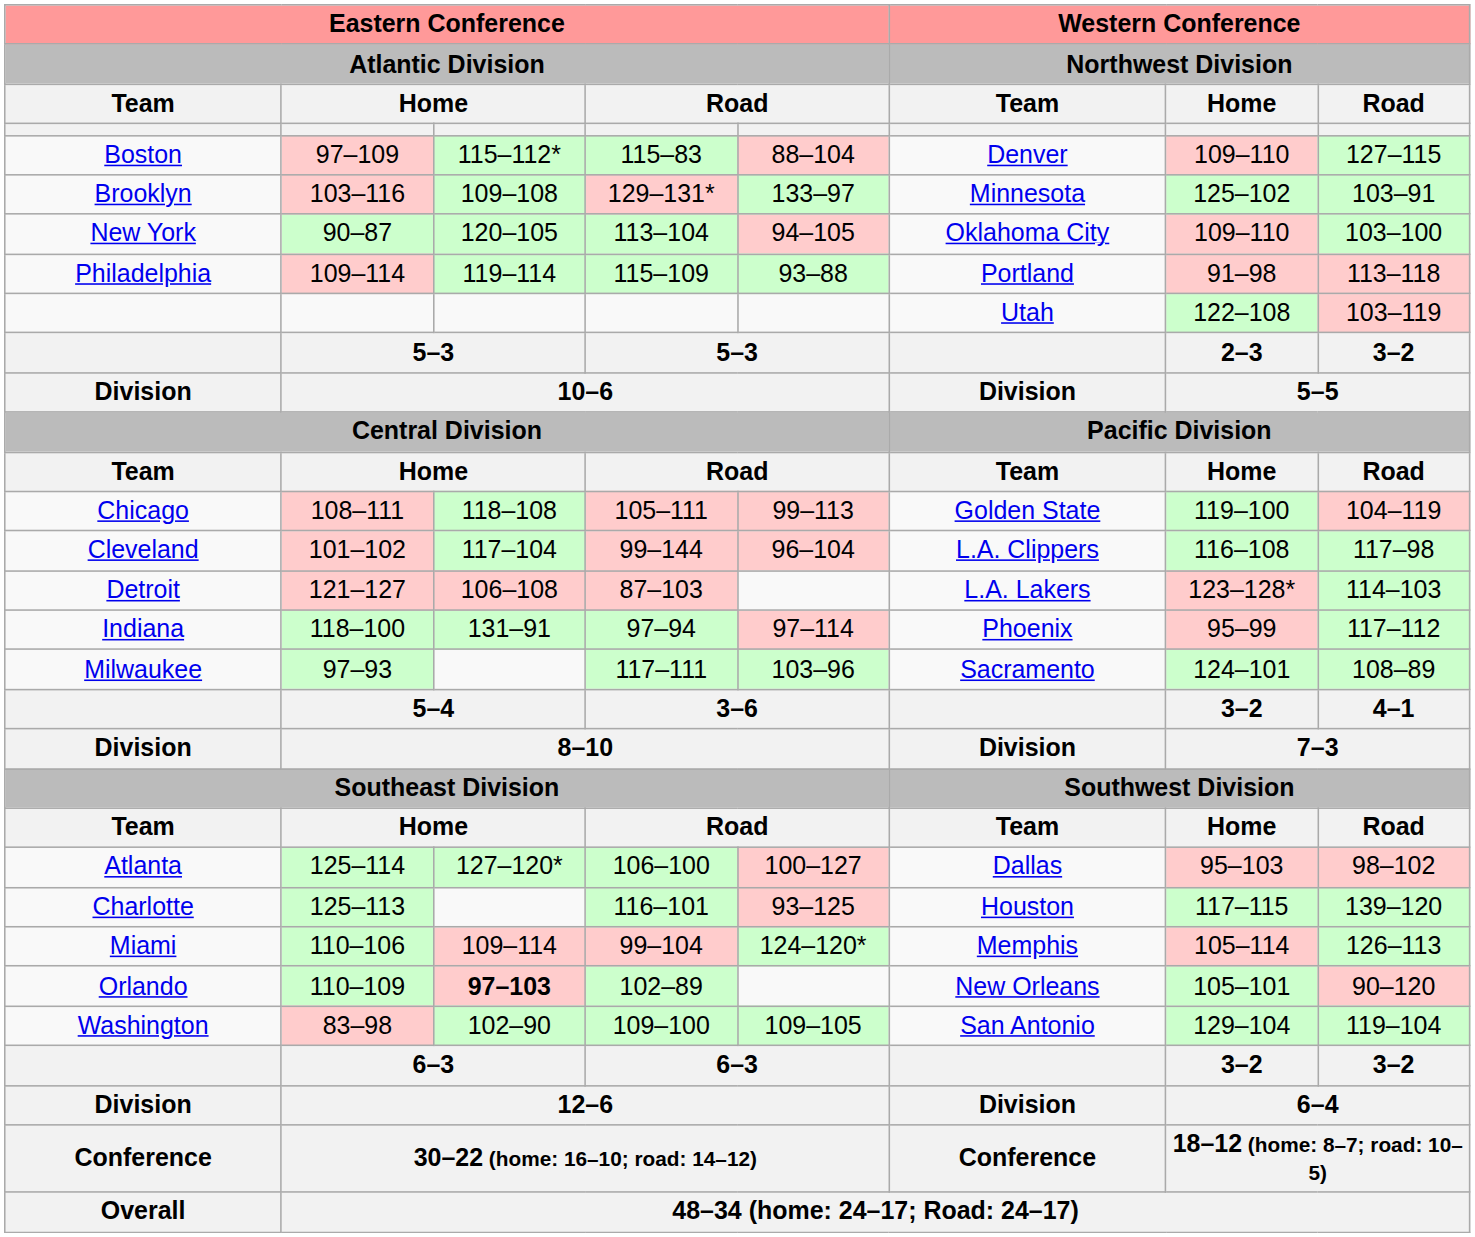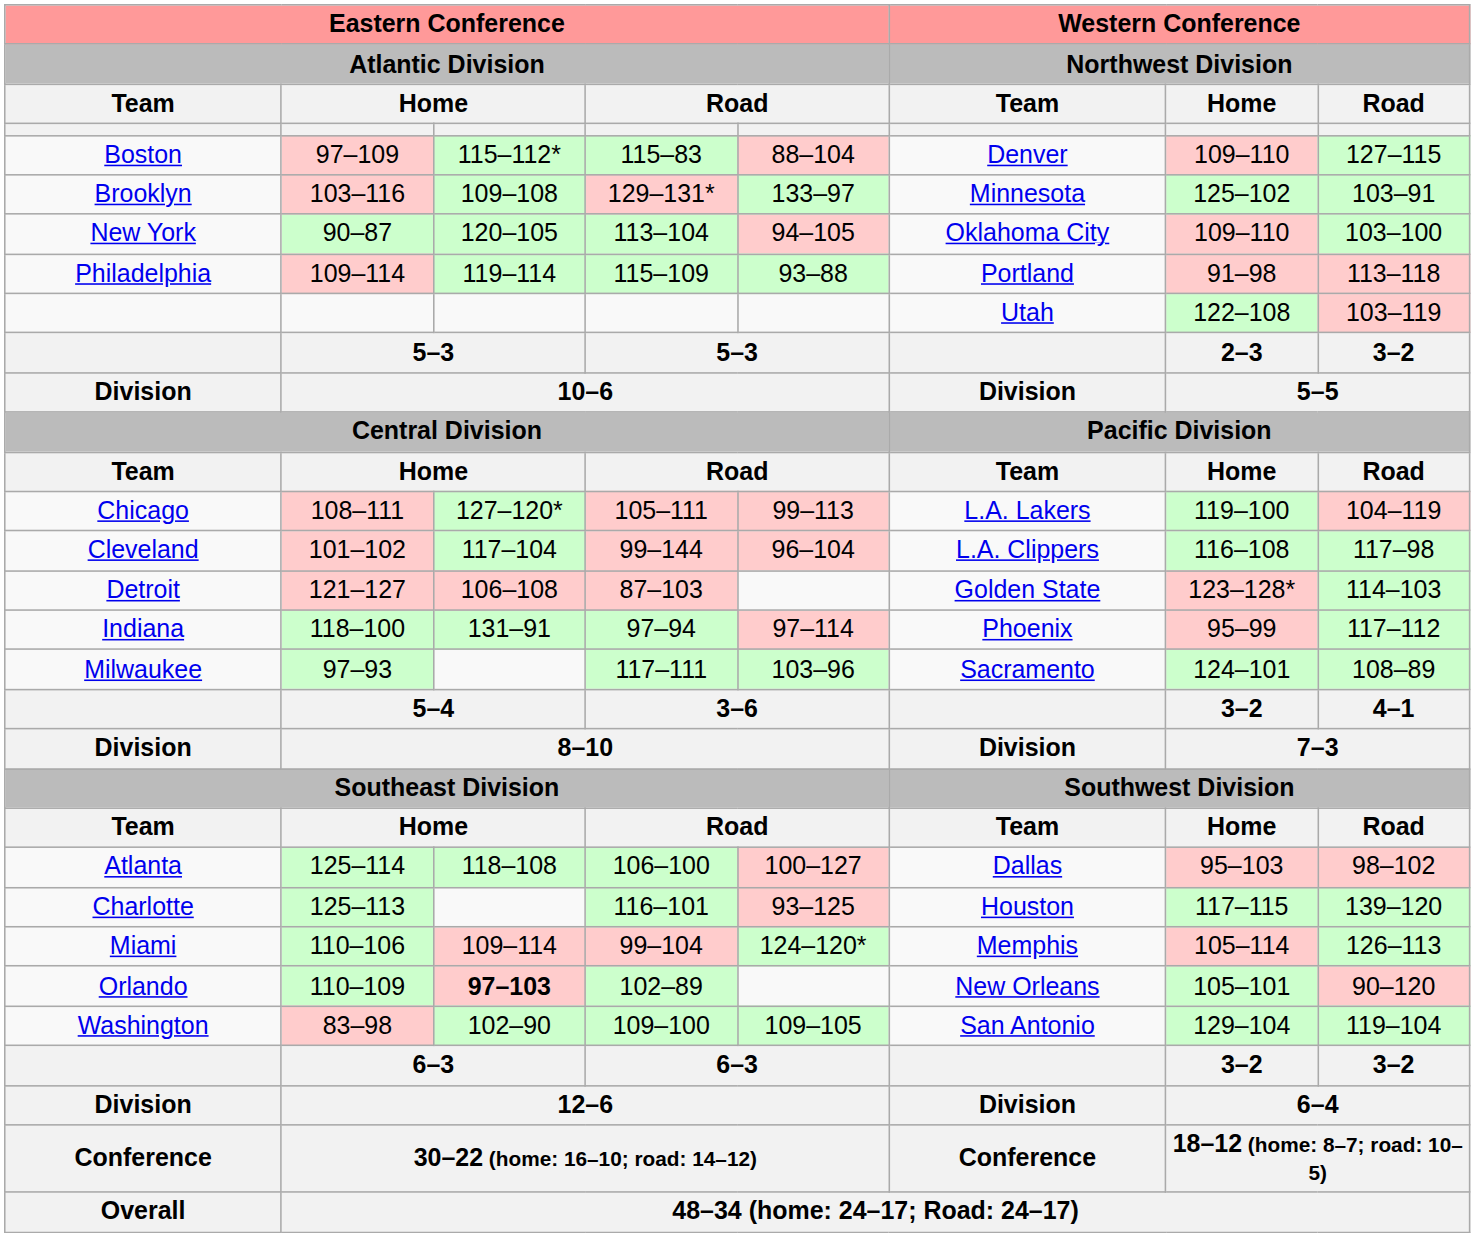 <table class="wikitable" style="font-size: 100%; text-align:center;">
 <tr>
 <th colspan="5" style="background:#FF9999;">Eastern Conference</th>
 <th colspan="3" style="background:#FF9999;">Western Conference</th>
 </tr>
 <tr>
 <th colspan="5" style="background:#BBBBBB;">Atlantic Division</th>
 <th colspan="3" style="background:#BBBBBB;">Northwest Division</th>
 </tr>
 <tr>
 <th colspan="1">Team</th>
 <th colspan="2">Home</th>
 <th colspan="2">Road</th>
 <th colspan="1">Team</th>
 <th colspan="1">Home</th>
 <th colspan="1">Road</th>
 </tr>
 <tr>
 <th width=170></th>
 <th width=90></th>
 <th width=90></th>
 <th width=90></th>
 <th width=90></th>
 <th width=170></th>
 <th width=90></th>
 <th width=90></th>
 </tr>
 <tr>
 <td><a href='#'>Boston</a></td>
 <td style="background:#fcc;">97–109</td>
 <td style="background:#cfc;">115–112*</td>
 <td style="background:#cfc;">115–83</td>
 <td style="background:#fcc;">88–104</td>
 <td><a href='#'>Denver</a></td>
 <td style="background:#fcc;">109–110</td>
 <td style="background:#cfc;">127–115</td>
 </tr>
 <tr>
 <td><a href='#'>Brooklyn</a></td>
 <td style="background:#fcc;">103–116</td>
 <td style="background:#cfc;">109–108</td>
 <td style="background:#fcc;">129–131*</td>
 <td style="background:#cfc;">133–97</td>
 <td><a href='#'>Minnesota</a></td>
 <td style="background:#cfc;">125–102</td>
 <td style="background:#cfc;">103–91</td>
 </tr>
 <tr>
 <td><a href='#'>New York</a></td>
 <td style="background:#cfc;">90–87</td>
 <td style="background:#cfc;">120–105</td>
 <td style="background:#cfc;">113–104</td>
 <td style="background:#fcc;">94–105</td>
 <td><a href='#'>Oklahoma City</a></td>
 <td style="background:#fcc;">109–110</td>
 <td style="background:#cfc;">103–100</td>
 </tr>
 <tr>
 <td><a href='#'>Philadelphia</a></td>
 <td style="background:#fcc;">109–114</td>
 <td style="background:#cfc;">119–114</td>
 <td style="background:#cfc;">115–109</td>
 <td style="background:#cfc;">93–88</td>
 <td><a href='#'>Portland</a></td>
 <td style="background:#fcc;">91–98</td>
 <td style="background:#fcc;">113–118</td>
 </tr>
 <tr>
 <td></td>
 <td></td>
 <td></td>
 <td></td>
 <td></td>
 <td><a href='#'>Utah</a></td>
 <td style="background:#cfc;">122–108</td>
 <td style="background:#fcc;">103–119</td>
 </tr>
 <tr>
 <th colspan="1"></th>
 <th colspan="2">5–3</th>
 <th colspan="2">5–3</th>
 <th colspan="1"></th>
 <th colspan="1">2–3</th>
 <th colspan="1">3–2</th>
 </tr>
 <tr>
 <th colspan="1">Division</th>
 <th colspan="4">10–6</th>
 <th colspan="1">Division</th>
 <th colspan="2">5–5</th>
 </tr>
 <tr>
 <th colspan="5" style="background:#BBBBBB;">Central Division</th>
 <th colspan="3" style="background:#BBBBBB;">Pacific Division</th>
 </tr>
 <tr>
 <th colspan="1">Team</th>
 <th colspan="2">Home</th>
 <th colspan="2">Road</th>
 <th colspan="1">Team</th>
 <th colspan="1">Home</th>
 <th colspan="1">Road</th>
 </tr>
 <tr>
 <td><a href='#'>Chicago</a></td>
 <td style="background:#fcc;">108–111</td>
-<td style="background:#cfc;">118–108</td>
+<td style="background:#cfc;">127–120*</td>
 <td style="background:#fcc;">105–111</td>
 <td style="background:#fcc;">99–113</td>
-<td><a href='#'>Golden State</a></td>
+<td><a href='#'>L.A. Lakers</a></td>
 <td style="background:#cfc;">119–100</td>
 <td style="background:#fcc;">104–119</td>
 </tr>
 <tr>
 <td><a href='#'>Cleveland</a></td>
 <td style="background:#fcc;">101–102</td>
 <td style="background:#cfc;">117–104</td>
 <td style="background:#fcc;">99–144</td>
 <td style="background:#fcc;">96–104</td>
 <td><a href='#'>L.A. Clippers</a></td>
 <td style="background:#cfc;">116–108</td>
 <td style="background:#cfc;">117–98</td>
 </tr>
 <tr>
 <td><a href='#'>Detroit</a></td>
 <td style="background:#fcc;">121–127</td>
 <td style="background:#fcc;">106–108</td>
 <td style="background:#fcc;">87–103</td>
 <td></td>
-<td><a href='#'>L.A. Lakers</a></td>
+<td><a href='#'>Golden State</a></td>
 <td style="background:#fcc;">123–128*</td>
 <td style="background:#cfc;">114–103</td>
 </tr>
 <tr>
 <td><a href='#'>Indiana</a></td>
 <td style="background:#cfc;">118–100</td>
 <td style="background:#cfc;">131–91</td>
 <td style="background:#cfc;">97–94</td>
 <td style="background:#fcc;">97–114</td>
 <td><a href='#'>Phoenix</a></td>
 <td style="background:#fcc;">95–99</td>
 <td style="background:#cfc;">117–112</td>
 </tr>
 <tr>
 <td><a href='#'>Milwaukee</a></td>
 <td style="background:#cfc;">97–93</td>
 <td></td>
 <td style="background:#cfc;">117–111</td>
 <td style="background:#cfc;">103–96</td>
 <td><a href='#'>Sacramento</a></td>
 <td style="background:#cfc;">124–101</td>
 <td style="background:#cfc;">108–89</td>
 </tr>
 <tr>
 <th colspan="1"></th>
 <th colspan="2">5–4</th>
 <th colspan="2">3–6</th>
 <th colspan="1"></th>
 <th colspan="1">3–2</th>
 <th colspan="1">4–1</th>
 </tr>
 <tr>
 <th colspan="1">Division</th>
 <th colspan="4">8–10</th>
 <th colspan="1">Division</th>
 <th colspan="2">7–3</th>
 </tr>
 <tr>
 <th colspan="5" style="background:#BBBBBB;">Southeast Division</th>
 <th colspan="3" style="background:#BBBBBB;">Southwest Division</th>
 </tr>
 <tr>
 <th colspan="1">Team</th>
 <th colspan="2">Home</th>
 <th colspan="2">Road</th>
 <th colspan="1">Team</th>
 <th colspan="1">Home</th>
 <th colspan="1">Road</th>
 </tr>
 <tr>
 <td><a href='#'>Atlanta</a></td>
 <td style="background:#cfc;">125–114</td>
-<td style="background:#cfc;">127–120*</td>
+<td style="background:#cfc;">118–108</td>
 <td style="background:#cfc;">106–100</td>
 <td style="background:#fcc;">100–127</td>
 <td><a href='#'>Dallas</a></td>
 <td style="background:#fcc;">95–103</td>
 <td style="background:#fcc;">98–102</td>
 </tr>
 <tr>
 <td><a href='#'>Charlotte</a></td>
 <td style="background:#cfc;">125–113</td>
 <td></td>
 <td style="background:#cfc;">116–101</td>
 <td style="background:#fcc;">93–125</td>
 <td><a href='#'>Houston</a></td>
 <td style="background:#cfc;">117–115</td>
 <td style="background:#cfc;">139–120</td>
 </tr>
 <tr>
 <td><a href='#'>Miami</a></td>
 <td style="background:#cfc;">110–106</td>
 <td style="background:#fcc;">109–114</td>
 <td style="background:#fcc;">99–104</td>
 <td style="background:#cfc;">124–120*</td>
 <td><a href='#'>Memphis</a></td>
 <td style="background:#fcc;">105–114</td>
 <td style="background:#cfc;">126–113</td>
 </tr>
 <tr>
 <td><a href='#'>Orlando</a></td>
 <td style="background:#cfc;">110–109</td>
 <td style="background:#fcc;"><strong>97–103</strong></td>
 <td style="background:#cfc;">102–89</td>
 <td></td>
 <td><a href='#'>New Orleans</a></td>
 <td style="background:#cfc;">105–101</td>
 <td style="background:#fcc;">90–120</td>
 </tr>
 <tr>
 <td><a href='#'>Washington</a></td>
 <td style="background:#fcc;">83–98</td>
 <td style="background:#cfc;">102–90</td>
 <td style="background:#cfc;">109–100</td>
 <td style="background:#cfc;">109–105</td>
 <td><a href='#'>San Antonio</a></td>
 <td style="background:#cfc;">129–104</td>
 <td style="background:#cfc;">119–104</td>
 </tr>
 <tr>
 <th colspan="1"></th>
 <th colspan="2">6–3</th>
 <th colspan="2">6–3</th>
 <th colspan="1"></th>
 <th colspan="1">3–2</th>
 <th colspan="1">3–2</th>
 </tr>
 <tr>
 <th colspan="1">Division</th>
 <th colspan="4">12–6</th>
 <th colspan="1">Division</th>
 <th colspan="2">6–4</th>
 </tr>
 <tr>
 <th colspan="1">Conference</th>
 <th colspan="4">30–22<small> (home: 16–10; road: 14–12)</small></th>
 <th colspan="1">Conference</th>
 <th colspan="2">18–12<small> (home: 8–7; road: 10–5)</small></th>
 </tr>
 <tr>
 <th colspan="1">Overall</th>
 <th colspan="7">48–34 (home: 24–17;  Road: 24–17)</th>
 </tr>
 </table>
